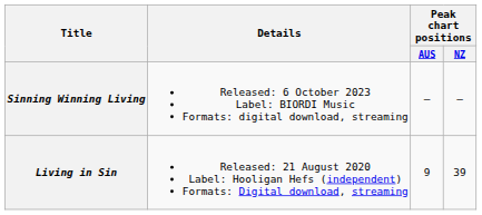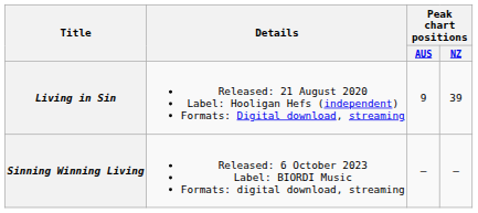 <table class="wikitable plainrowheaders" style="text-align:center">
 <tr>
 <th scope="col" rowspan="2">Title</th>
 <th scope="col" rowspan="2">Details</th>
 <th scope="col" colspan="2">Peak chart positions</th>
 </tr>
 <tr>
 <th scope="col" style="width:3em;font-size:90%;"><a href='#'>AUS</a><br></th>
 <th scope="col" style="width:3em;font-size:90%;"><a href='#'>NZ</a><br></th>
 </tr>
 <tr>
+<th scope="row"><em>Living in Sin</em></th>
+<td><br><ul><li>Released: 21 August 2020</li><li>Label: Hooligan Hefs (<a href='#'>independent</a>)</li><li>Formats: <a href='#'>Digital download</a>, <a href='#'>streaming</a></li></ul></td>
+<td>9</td>
+<td>39</td>
+</tr>
+<tr>
 <th scope="row"><em>Sinning Winning Living</em></th>
 <td><br><ul><li>Released: 6 October 2023</li><li>Label: BIORDI Music</li><li>Formats: digital download, streaming</li></ul></td>
 <td>—</td>
 <td>—</td>
 </tr>
-<tr>
-<th scope="row"><em>Living in Sin</em></th>
-<td><br><ul><li>Released: 21 August 2020</li><li>Label: Hooligan Hefs (<a href='#'>independent</a>)</li><li>Formats: <a href='#'>Digital download</a>, <a href='#'>streaming</a></li></ul></td>
-<td>9</td>
-<td>39</td>
-</tr>
 </table>
